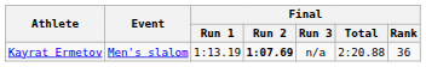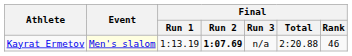 <table class="wikitable" style="font-size:90%">
 <tr>
 <th rowspan="2">Athlete</th>
 <th rowspan="2">Event</th>
 <th colspan="5">Final</th>
 </tr>
 <tr>
 <th>Run 1</th>
 <th>Run 2</th>
 <th>Run 3</th>
 <th>Total</th>
 <th>Rank</th>
 </tr>
 <tr>
 <td><a href='#'>Kayrat Ermetov</a></td>
-<td><a href='#'>Men's slalom</a></td>
+<td style="background: lightyellow;"><a href='#'>Men's slalom</a></td>
 <td align="center">1:13.19</td>
 <td align="center"><strong>1:07.69</strong></td>
 <td align="center">n/a</td>
 <td align="center">2:20.88</td>
-<td align="center">36</td>
+<td align="center">46</td>
 </tr>
 </table>
